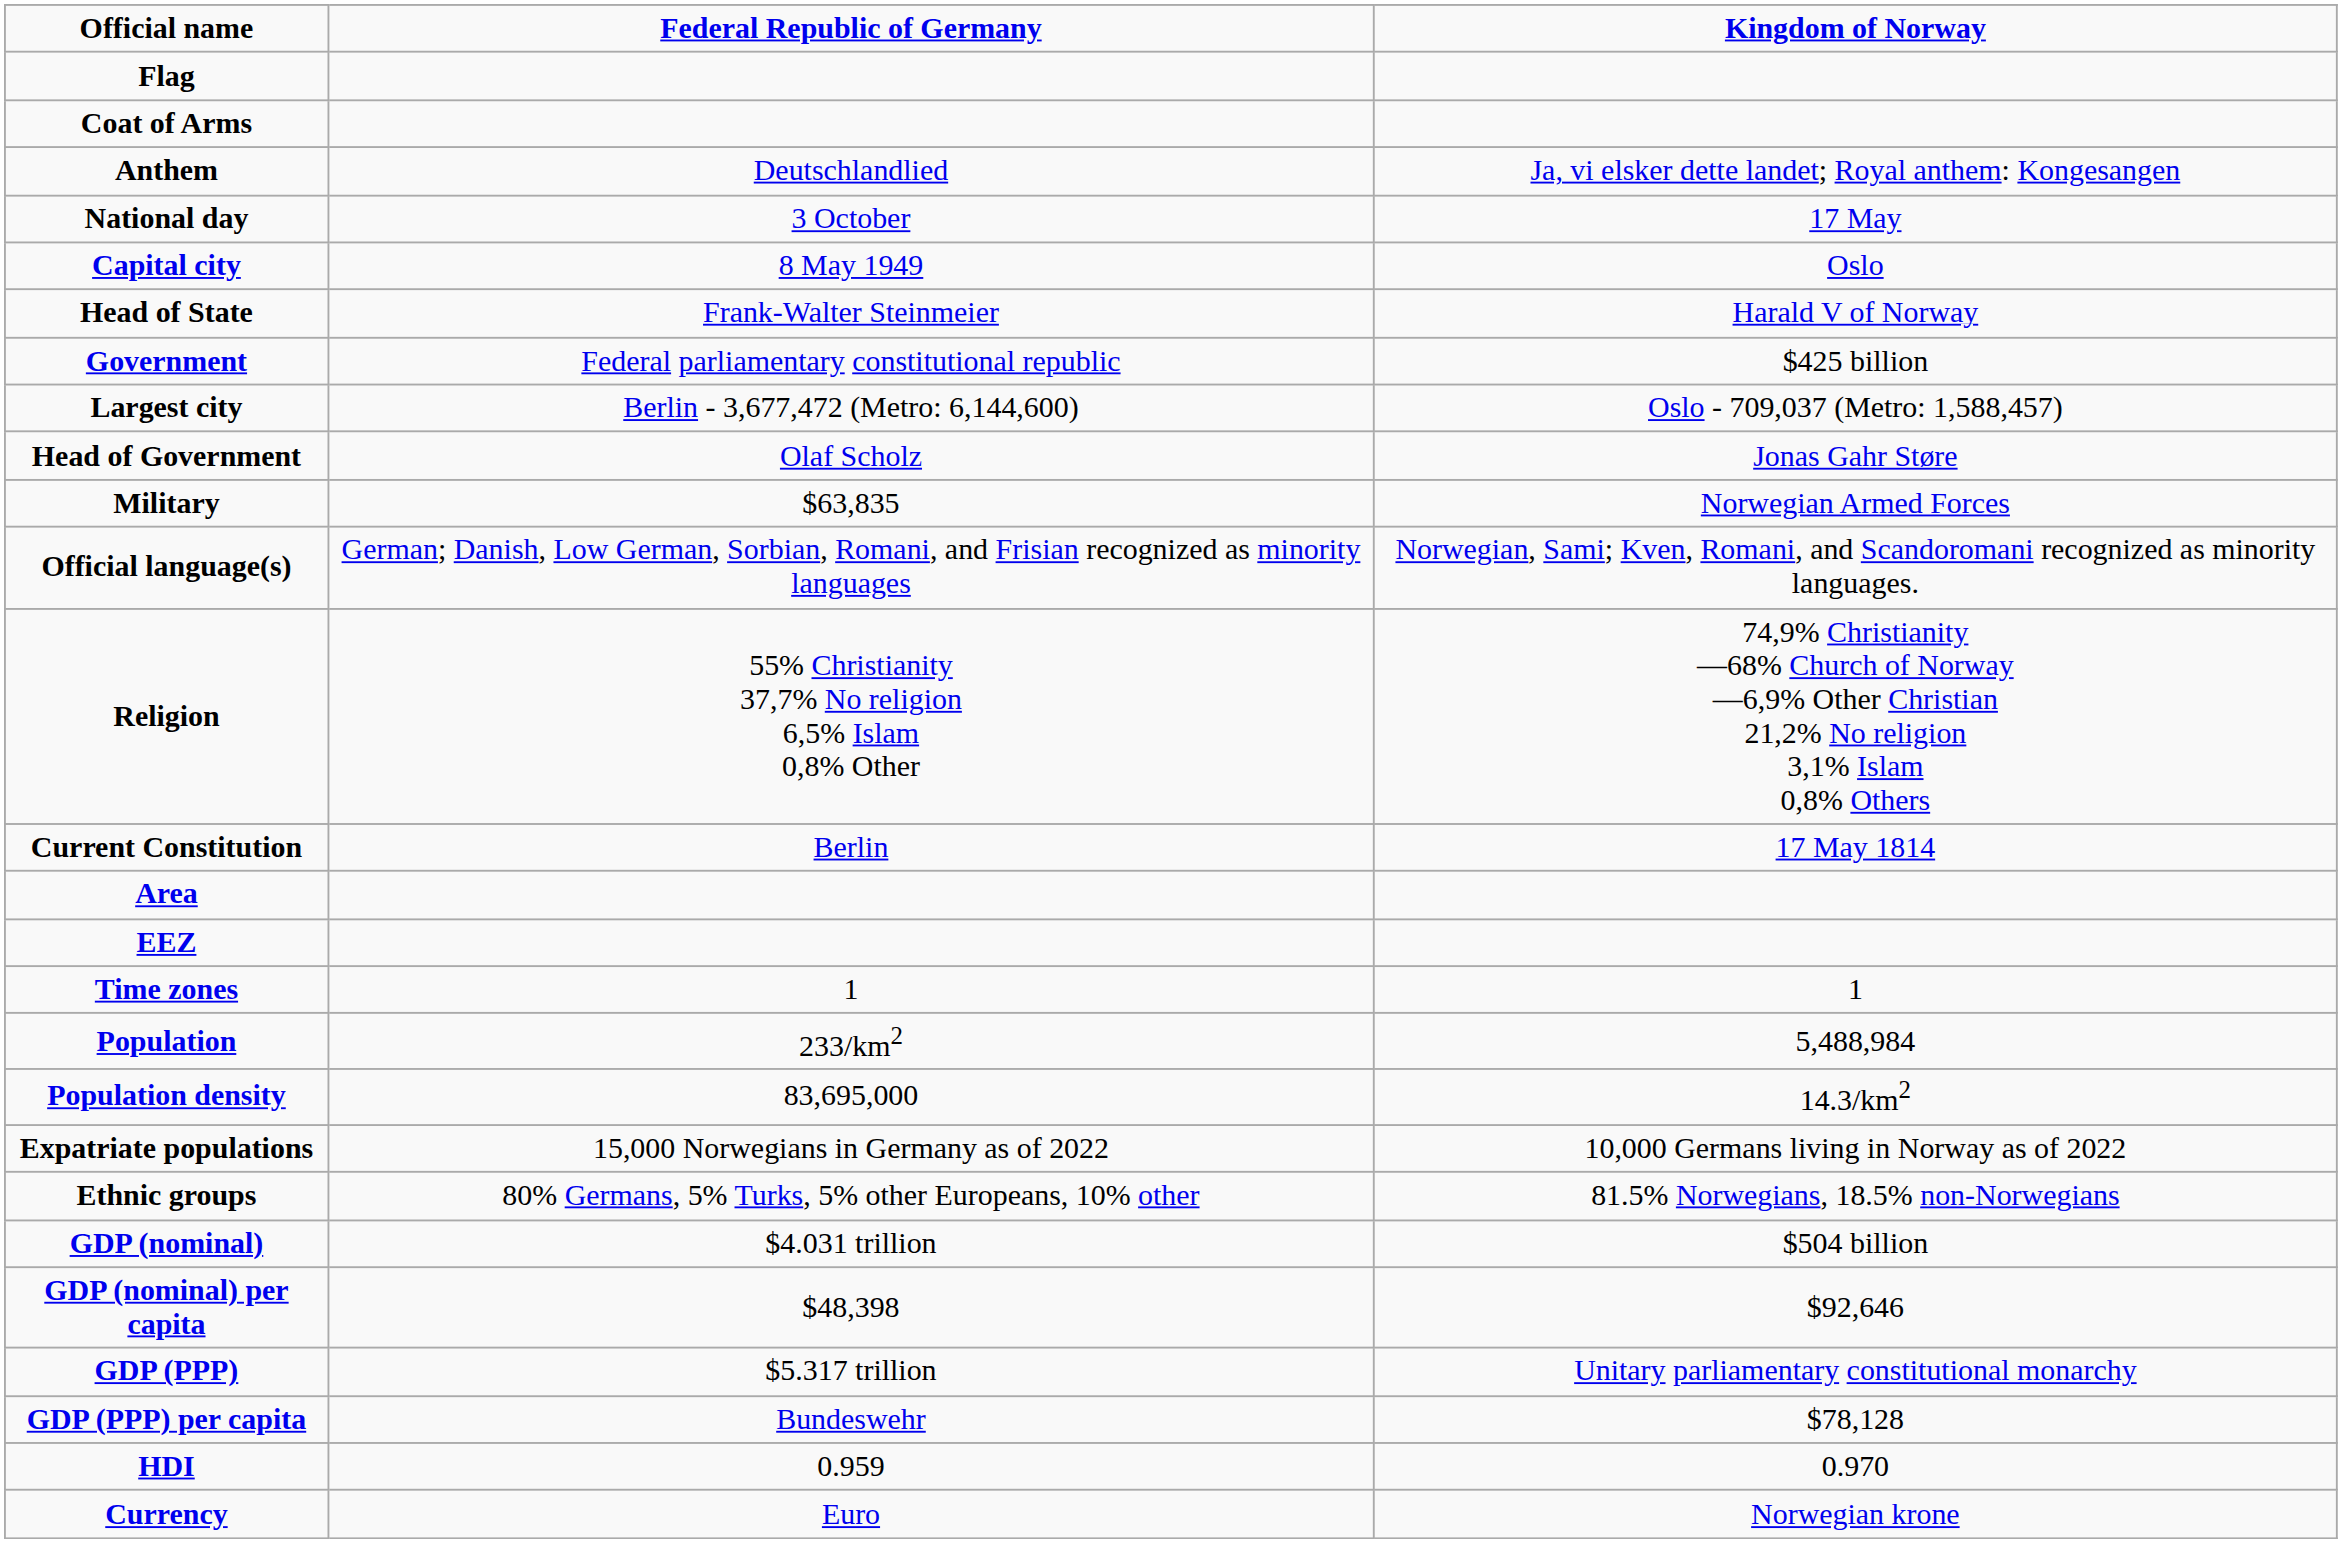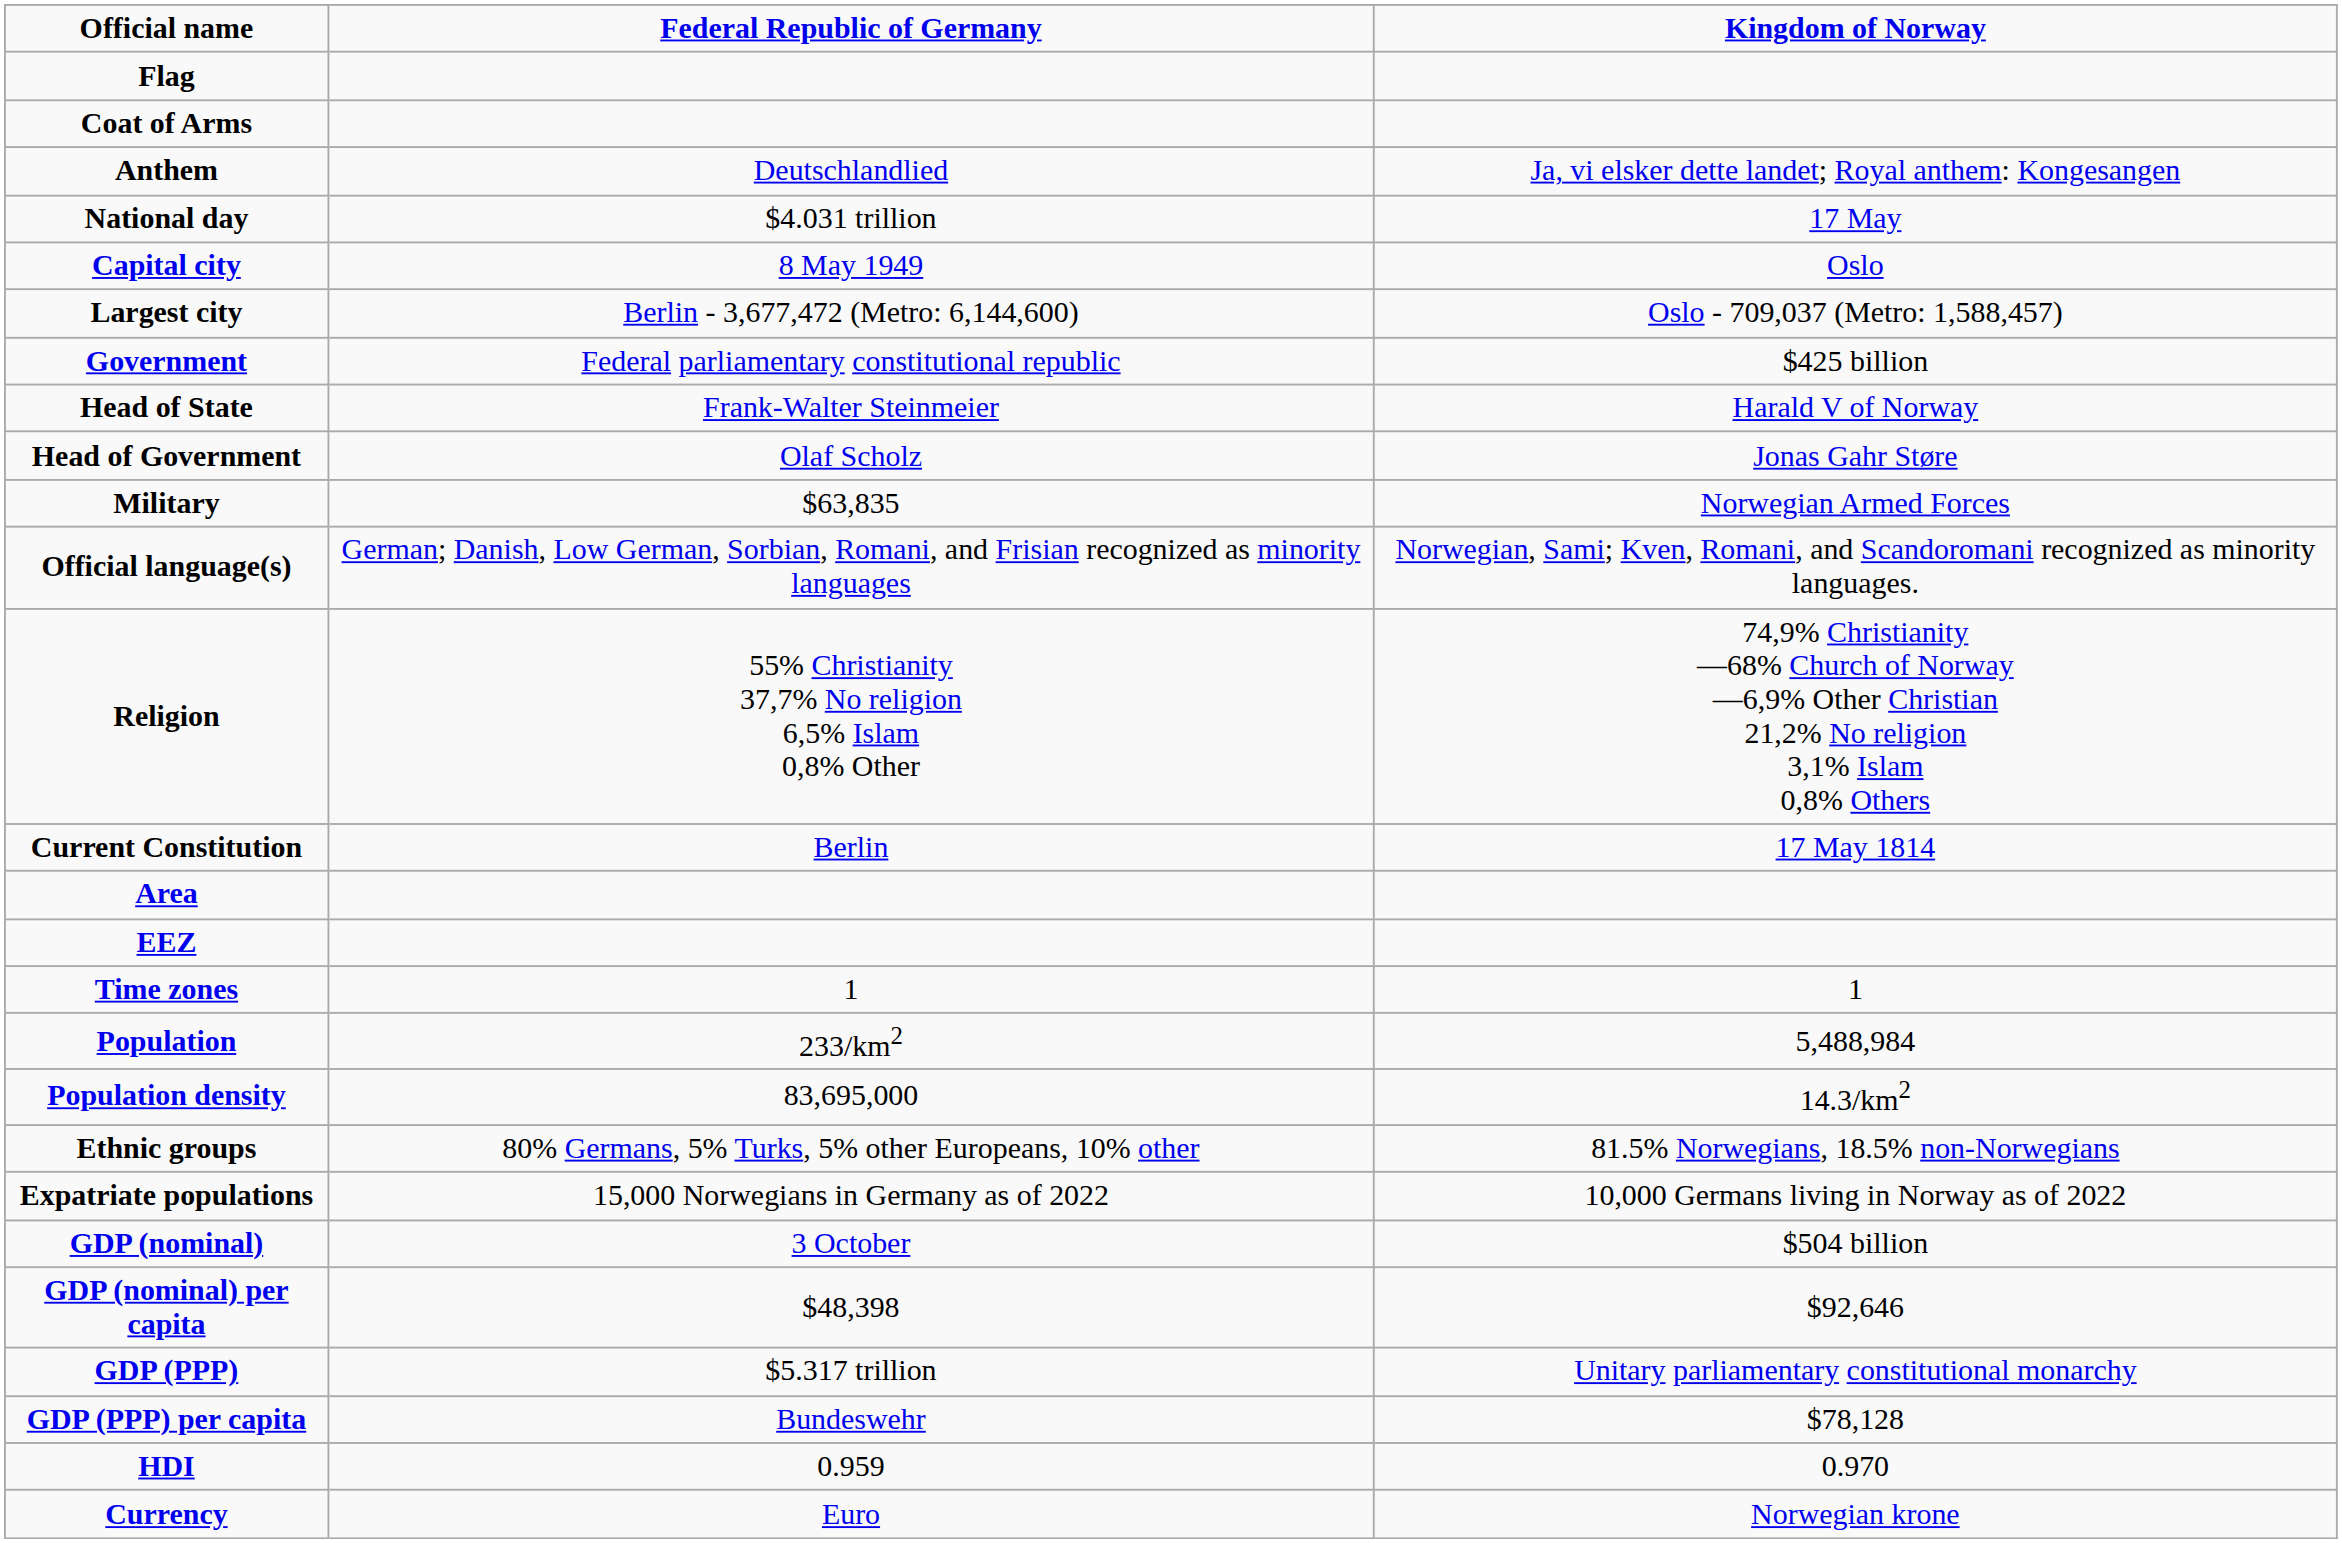 <table class="wikitable" width="auto" style="text-align: center">
 <tr>
 <td><strong>Official name</strong></td>
 <td><strong><a href='#'>Federal Republic of Germany</a></strong></td>
 <td><strong><a href='#'>Kingdom of Norway</a></strong></td>
 </tr>
 <tr>
 <td><strong>Flag</strong></td>
 <td></td>
 <td></td>
 </tr>
 <tr>
 <td><strong>Coat of Arms</strong></td>
 <td></td>
 <td></td>
 </tr>
 <tr>
 <td><strong>Anthem</strong></td>
 <td><a href='#'>Deutschlandlied</a></td>
 <td><a href='#'>Ja, vi elsker dette landet</a>; <a href='#'>Royal anthem</a>: <a href='#'>Kongesangen</a></td>
 </tr>
 <tr>
 <td><strong>National day</strong></td>
-<td><a href='#'>3 October</a></td>
+<td>$4.031 trillion</td>
 <td><a href='#'>17 May</a></td>
 </tr>
 <tr>
 <td><strong><a href='#'>Capital city</a></strong></td>
 <td><a href='#'>8 May 1949</a></td>
 <td><a href='#'>Oslo</a></td>
 </tr>
 <tr>
-<td><strong>Head of State</strong></td>
-<td><a href='#'>Frank-Walter Steinmeier</a></td>
-<td><a href='#'>Harald V of Norway</a></td>
+<td><strong>Largest city</strong></td>
+<td><a href='#'>Berlin</a> - 3,677,472 (Metro: 6,144,600)</td>
+<td><a href='#'>Oslo</a> - 709,037 (Metro: 1,588,457)</td>
 </tr>
 <tr>
 <td><strong><a href='#'>Government</a></strong></td>
 <td><a href='#'>Federal</a> <a href='#'>parliamentary</a> <a href='#'>constitutional republic</a></td>
 <td>$425 billion</td>
 </tr>
 <tr>
-<td><strong>Largest city</strong></td>
-<td><a href='#'>Berlin</a> - 3,677,472 (Metro: 6,144,600)</td>
-<td><a href='#'>Oslo</a> - 709,037 (Metro: 1,588,457)</td>
+<td><strong>Head of State</strong></td>
+<td><a href='#'>Frank-Walter Steinmeier</a></td>
+<td><a href='#'>Harald V of Norway</a></td>
 </tr>
 <tr>
 <td><strong>Head of Government</strong></td>
 <td><a href='#'>Olaf Scholz</a></td>
 <td><a href='#'>Jonas Gahr Støre</a></td>
 </tr>
 <tr>
 <td><strong>Military</strong></td>
 <td>$63,835</td>
 <td><a href='#'>Norwegian Armed Forces</a></td>
 </tr>
 <tr>
 <td><strong>Official language(s)</strong></td>
 <td><a href='#'>German</a>; <a href='#'>Danish</a>, <a href='#'>Low German</a>, <a href='#'>Sorbian</a>, <a href='#'>Romani</a>, and <a href='#'>Frisian</a> recognized as <a href='#'>minority languages</a></td>
 <td><a href='#'>Norwegian</a>, <a href='#'>Sami</a>; <a href='#'>Kven</a>, <a href='#'>Romani</a>, and <a href='#'>Scandoromani</a> recognized as minority languages.</td>
 </tr>
 <tr>
 <td><strong>Religion</strong></td>
 <td>55% <a href='#'>Christianity</a><br>37,7% <a href='#'>No religion</a><br>6,5% <a href='#'>Islam</a><br>0,8% Other</td>
 <td>74,9% <a href='#'>Christianity</a><br>—68% <a href='#'>Church of Norway</a><br>—6,9% Other <a href='#'>Christian</a><br>21,2% <a href='#'>No religion</a><br>3,1% <a href='#'>Islam</a><br>0,8% <a href='#'>Others</a></td>
 </tr>
 <tr>
 <td><strong>Current Constitution</strong></td>
 <td><a href='#'>Berlin</a></td>
 <td><a href='#'>17 May 1814</a></td>
 </tr>
 <tr>
 <td><strong><a href='#'>Area</a></strong></td>
 <td></td>
 <td></td>
 </tr>
 <tr>
 <td><strong><a href='#'>EEZ</a></strong></td>
 <td></td>
 <td></td>
 </tr>
 <tr>
 <td><strong><a href='#'>Time zones</a></strong></td>
 <td>1</td>
 <td>1</td>
 </tr>
 <tr>
 <td><strong><a href='#'>Population</a></strong></td>
 <td>233/km<sup>2</sup></td>
 <td>5,488,984</td>
 </tr>
 <tr>
 <td><strong><a href='#'>Population density</a></strong></td>
 <td>83,695,000</td>
 <td>14.3/km<sup>2</sup></td>
 </tr>
 <tr>
+<td><strong>Ethnic groups</strong></td>
+<td>80% <a href='#'>Germans</a>, 5% <a href='#'>Turks</a>, 5% other Europeans, 10% <a href='#'>other</a></td>
+<td>81.5% <a href='#'>Norwegians</a>, 18.5% <a href='#'>non-Norwegians</a></td>
+</tr>
+<tr>
 <td><strong>Expatriate populations</strong></td>
 <td>15,000 Norwegians in Germany as of 2022</td>
 <td>10,000 Germans living in Norway as of 2022</td>
 </tr>
 <tr>
-<td><strong>Ethnic groups</strong></td>
-<td>80% <a href='#'>Germans</a>, 5% <a href='#'>Turks</a>, 5% other Europeans, 10% <a href='#'>other</a></td>
-<td>81.5% <a href='#'>Norwegians</a>, 18.5% <a href='#'>non-Norwegians</a></td>
-</tr>
-<tr>
 <td><strong><a href='#'>GDP (nominal)</a></strong></td>
-<td>$4.031 trillion</td>
+<td><a href='#'>3 October</a></td>
 <td>$504 billion</td>
 </tr>
 <tr>
 <td><strong><a href='#'>GDP (nominal) per capita</a></strong></td>
 <td>$48,398</td>
 <td>$92,646</td>
 </tr>
 <tr>
 <td><strong><a href='#'>GDP (PPP)</a></strong></td>
 <td>$5.317 trillion</td>
 <td><a href='#'>Unitary</a> <a href='#'>parliamentary</a> <a href='#'>constitutional monarchy</a></td>
 </tr>
 <tr>
 <td><strong><a href='#'>GDP (PPP) per capita</a></strong></td>
 <td><a href='#'>Bundeswehr</a></td>
 <td>$78,128</td>
 </tr>
 <tr>
 <td><strong><a href='#'>HDI</a></strong></td>
 <td>0.959</td>
 <td>0.970</td>
 </tr>
 <tr>
 <td><strong><a href='#'>Currency</a></strong></td>
 <td><a href='#'>Euro</a></td>
 <td><a href='#'>Norwegian krone</a></td>
 </tr>
 </table>
